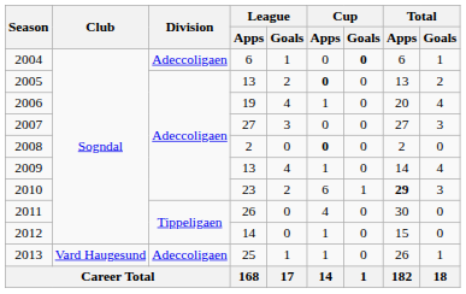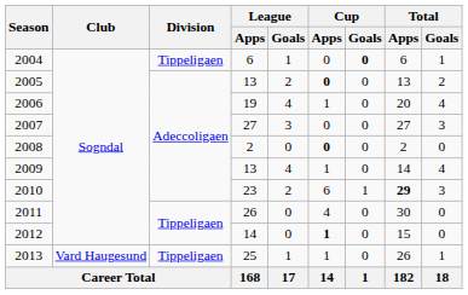 <table class="wikitable" style="text-align: center;">
 <tr>
 <th rowspan="2">Season</th>
 <th rowspan="2">Club</th>
 <th rowspan="2">Division</th>
 <th colspan="2">League</th>
 <th colspan="2">Cup</th>
 <th colspan="2">Total</th>
 </tr>
 <tr>
 <th>Apps</th>
 <th>Goals</th>
 <th>Apps</th>
 <th>Goals</th>
 <th>Apps</th>
 <th>Goals</th>
 </tr>
 <tr>
 <td>2004</td>
 <td rowspan="9" valign="center"><a href='#'>Sogndal</a></td>
-<td rowspan="1" valign="center"><a href='#'>Adeccoligaen</a></td>
+<td><a href='#'>Tippeligaen</a></td>
 <td>6</td>
 <td>1</td>
 <td>0</td>
 <td><strong>0</strong></td>
 <td>6</td>
 <td>1</td>
 </tr>
 <tr>
 <td>2005</td>
 <td rowspan="6" valign="center"><a href='#'>Adeccoligaen</a></td>
 <td>13</td>
 <td>2</td>
 <td><strong>0</strong></td>
 <td>0</td>
 <td>13</td>
 <td>2</td>
 </tr>
 <tr>
 <td>2006</td>
 <td>19</td>
 <td>4</td>
 <td>1</td>
 <td>0</td>
 <td>20</td>
 <td>4</td>
 </tr>
 <tr>
 <td>2007</td>
 <td>27</td>
 <td>3</td>
 <td>0</td>
 <td>0</td>
 <td>27</td>
 <td>3</td>
 </tr>
 <tr>
 <td>2008</td>
 <td>2</td>
 <td>0</td>
 <td><strong>0</strong></td>
 <td>0</td>
 <td>2</td>
 <td>0</td>
 </tr>
 <tr>
 <td>2009</td>
 <td>13</td>
 <td>4</td>
 <td>1</td>
 <td>0</td>
 <td>14</td>
 <td>4</td>
 </tr>
 <tr>
 <td>2010</td>
 <td>23</td>
 <td>2</td>
 <td>6</td>
 <td>1</td>
 <td><strong>29</strong></td>
 <td>3</td>
 </tr>
 <tr>
 <td>2011</td>
 <td rowspan="2" valign="center"><a href='#'>Tippeligaen</a></td>
 <td>26</td>
 <td>0</td>
 <td>4</td>
 <td>0</td>
 <td>30</td>
 <td>0</td>
 </tr>
 <tr>
 <td>2012</td>
 <td>14</td>
 <td>0</td>
-<td>1</td>
+<td><strong>1</strong></td>
 <td>0</td>
 <td>15</td>
 <td>0</td>
 </tr>
 <tr>
 <td>2013</td>
 <td rowspan="1" valign="center"><a href='#'>Vard Haugesund</a></td>
-<td rowspan="1" valign="center"><a href='#'>Adeccoligaen</a></td>
+<td><a href='#'>Tippeligaen</a></td>
 <td>25</td>
 <td>1</td>
 <td>1</td>
 <td>0</td>
 <td>26</td>
 <td>1</td>
 </tr>
 <tr>
 <th colspan="3">Career Total</th>
 <th>168</th>
 <th>17</th>
 <th>14</th>
 <th>1</th>
 <th>182</th>
 <th>18</th>
 </tr>
 </table>
